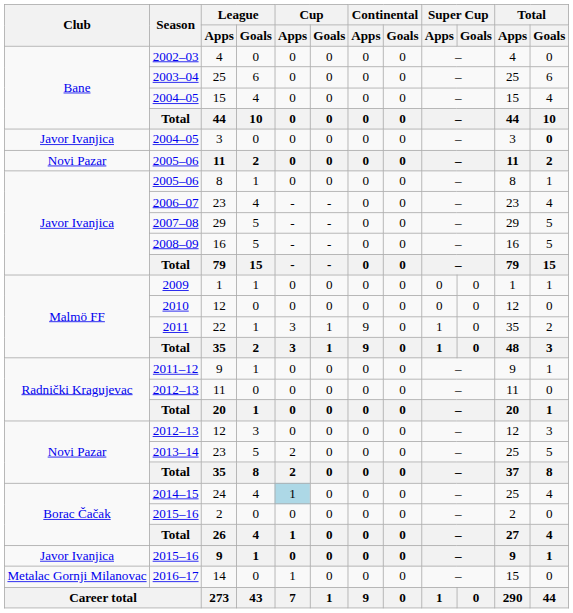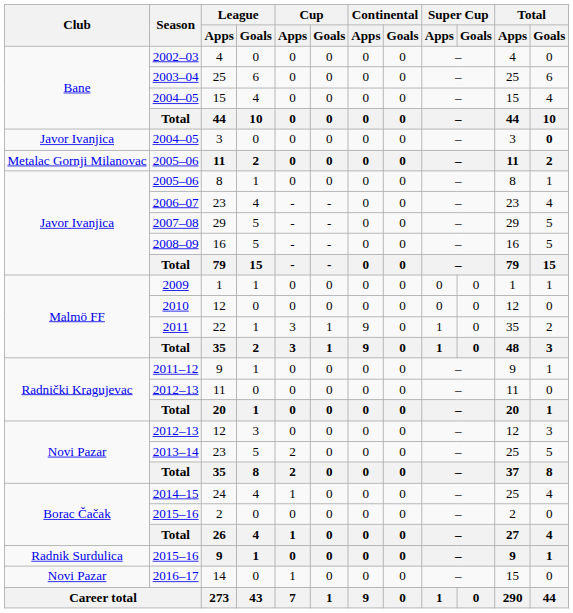 <table class="wikitable" style="text-align:center">
 <tr>
 <th rowspan="2">Club</th>
 <th rowspan="2">Season</th>
 <th colspan="2">League</th>
 <th colspan="2">Cup</th>
 <th colspan="2">Continental</th>
 <th colspan="2">Super Cup</th>
 <th colspan="2">Total</th>
 </tr>
 <tr>
 <th>Apps</th>
 <th>Goals</th>
 <th>Apps</th>
 <th>Goals</th>
 <th>Apps</th>
 <th>Goals</th>
 <th>Apps</th>
 <th>Goals</th>
 <th>Apps</th>
 <th>Goals</th>
 </tr>
 <tr>
 <td rowspan="4"><a href='#'>Bane</a></td>
 <td><a href='#'>2002–03</a></td>
 <td>4</td>
 <td>0</td>
 <td>0</td>
 <td>0</td>
 <td>0</td>
 <td>0</td>
 <td colspan="2">–</td>
 <td>4</td>
 <td>0</td>
 </tr>
 <tr>
 <td><a href='#'>2003–04</a></td>
 <td>25</td>
 <td>6</td>
 <td>0</td>
 <td>0</td>
 <td>0</td>
 <td>0</td>
 <td colspan="2">–</td>
 <td>25</td>
 <td>6</td>
 </tr>
 <tr>
 <td><a href='#'>2004–05</a></td>
 <td>15</td>
 <td>4</td>
 <td>0</td>
 <td>0</td>
 <td>0</td>
 <td>0</td>
 <td colspan="2">–</td>
 <td>15</td>
 <td>4</td>
 </tr>
 <tr>
 <th>Total</th>
 <th>44</th>
 <th>10</th>
 <th>0</th>
 <th>0</th>
 <th>0</th>
 <th>0</th>
 <th colspan="2">–</th>
 <th>44</th>
 <th>10</th>
 </tr>
 <tr>
 <td rowspan="1"><a href='#'>Javor Ivanjica</a></td>
 <td><a href='#'>2004–05</a></td>
 <td>3</td>
 <td>0</td>
 <td>0</td>
 <td>0</td>
 <td>0</td>
 <td>0</td>
 <td colspan="2">–</td>
 <td>3</td>
 <td><strong>0</strong></td>
 </tr>
 <tr>
-<td><a href='#'>Novi Pazar</a></td>
+<td rowspan="1"><a href='#'>Metalac Gornji Milanovac</a></td>
 <td><a href='#'>2005–06</a></td>
 <th>11</th>
 <th>2</th>
 <th>0</th>
 <th>0</th>
 <th>0</th>
 <th>0</th>
 <th colspan="2">–</th>
 <th>11</th>
 <th>2</th>
 </tr>
 <tr>
 <td rowspan="5"><a href='#'>Javor Ivanjica</a></td>
 <td><a href='#'>2005–06</a></td>
 <td>8</td>
 <td>1</td>
 <td>0</td>
 <td>0</td>
 <td>0</td>
 <td>0</td>
 <td colspan="2">–</td>
 <td>8</td>
 <td>1</td>
 </tr>
 <tr>
 <td><a href='#'>2006–07</a></td>
 <td>23</td>
 <td>4</td>
 <td>-</td>
 <td>-</td>
 <td>0</td>
 <td>0</td>
 <td colspan="2">–</td>
 <td>23</td>
 <td>4</td>
 </tr>
 <tr>
 <td><a href='#'>2007–08</a></td>
 <td>29</td>
 <td>5</td>
 <td>-</td>
 <td>-</td>
 <td>0</td>
 <td>0</td>
 <td colspan="2">–</td>
 <td>29</td>
 <td>5</td>
 </tr>
 <tr>
 <td><a href='#'>2008–09</a></td>
 <td>16</td>
 <td>5</td>
 <td>-</td>
 <td>-</td>
 <td>0</td>
 <td>0</td>
 <td colspan="2">–</td>
 <td>16</td>
 <td>5</td>
 </tr>
 <tr>
 <th>Total</th>
 <th>79</th>
 <th>15</th>
 <th>-</th>
 <th>-</th>
 <th>0</th>
 <th>0</th>
 <th colspan="2">–</th>
 <th>79</th>
 <th>15</th>
 </tr>
 <tr>
 <td rowspan="4"><a href='#'>Malmö FF</a></td>
 <td><a href='#'>2009</a></td>
 <td>1</td>
 <td>1</td>
 <td>0</td>
 <td>0</td>
 <td>0</td>
 <td>0</td>
 <td>0</td>
 <td>0</td>
 <td>1</td>
 <td>1</td>
 </tr>
 <tr>
 <td><a href='#'>2010</a></td>
 <td>12</td>
 <td>0</td>
 <td>0</td>
 <td>0</td>
 <td>0</td>
 <td>0</td>
 <td>0</td>
 <td>0</td>
 <td>12</td>
 <td>0</td>
 </tr>
 <tr>
 <td><a href='#'>2011</a></td>
 <td>22</td>
 <td>1</td>
 <td>3</td>
 <td>1</td>
 <td>9</td>
 <td>0</td>
 <td>1</td>
 <td>0</td>
 <td>35</td>
 <td>2</td>
 </tr>
 <tr>
 <th>Total</th>
 <th>35</th>
 <th>2</th>
 <th>3</th>
 <th>1</th>
 <th>9</th>
 <th>0</th>
 <th>1</th>
 <th>0</th>
 <th>48</th>
 <th>3</th>
 </tr>
 <tr>
 <td rowspan="3"><a href='#'>Radnički Kragujevac</a></td>
 <td><a href='#'>2011–12</a></td>
 <td>9</td>
 <td>1</td>
 <td>0</td>
 <td>0</td>
 <td>0</td>
 <td>0</td>
 <td colspan="2">–</td>
 <td>9</td>
 <td>1</td>
 </tr>
 <tr>
 <td><a href='#'>2012–13</a></td>
 <td>11</td>
 <td>0</td>
 <td>0</td>
 <td>0</td>
 <td>0</td>
 <td>0</td>
 <td colspan="2">–</td>
 <td>11</td>
 <td>0</td>
 </tr>
 <tr>
 <th>Total</th>
 <th>20</th>
 <th>1</th>
 <th>0</th>
 <th>0</th>
 <th>0</th>
 <th>0</th>
 <th colspan="2">–</th>
 <th>20</th>
 <th>1</th>
 </tr>
 <tr>
 <td rowspan="3"><a href='#'>Novi Pazar</a></td>
 <td><a href='#'>2012–13</a></td>
 <td>12</td>
 <td>3</td>
 <td>0</td>
 <td>0</td>
 <td>0</td>
 <td>0</td>
 <td colspan="2">–</td>
 <td>12</td>
 <td>3</td>
 </tr>
 <tr>
 <td><a href='#'>2013–14</a></td>
 <td>23</td>
 <td>5</td>
 <td>2</td>
 <td>0</td>
 <td>0</td>
 <td>0</td>
 <td colspan="2">–</td>
 <td>25</td>
 <td>5</td>
 </tr>
 <tr>
 <th>Total</th>
 <th>35</th>
 <th>8</th>
 <th>2</th>
 <th>0</th>
 <th>0</th>
 <th>0</th>
 <th colspan="2">–</th>
 <th>37</th>
 <th>8</th>
 </tr>
 <tr>
 <td rowspan="3"><a href='#'>Borac Čačak</a></td>
 <td><a href='#'>2014–15</a></td>
 <td>24</td>
 <td>4</td>
-<td style="background: lightblue;">1</td>
+<td>1</td>
 <td>0</td>
 <td>0</td>
 <td>0</td>
 <td colspan="2">–</td>
 <td>25</td>
 <td>4</td>
 </tr>
 <tr>
 <td><a href='#'>2015–16</a></td>
 <td>2</td>
 <td>0</td>
 <td>0</td>
 <td>0</td>
 <td>0</td>
 <td>0</td>
 <td colspan="2">–</td>
 <td>2</td>
 <td>0</td>
 </tr>
 <tr>
 <th>Total</th>
 <th>26</th>
 <th>4</th>
 <th>1</th>
 <th>0</th>
 <th>0</th>
 <th>0</th>
 <th colspan="2">–</th>
 <th>27</th>
 <th>4</th>
 </tr>
 <tr>
-<td rowspan="1"><a href='#'>Javor Ivanjica</a></td>
+<td><a href='#'>Radnik Surdulica</a></td>
 <td><a href='#'>2015–16</a></td>
 <th>9</th>
 <th>1</th>
 <th>0</th>
 <th>0</th>
 <th>0</th>
 <th>0</th>
 <th colspan="2">–</th>
 <th>9</th>
 <th>1</th>
 </tr>
 <tr>
-<td rowspan="1"><a href='#'>Metalac Gornji Milanovac</a></td>
+<td><a href='#'>Novi Pazar</a></td>
 <td><a href='#'>2016–17</a></td>
 <td>14</td>
 <td>0</td>
 <td>1</td>
 <td>0</td>
 <td>0</td>
 <td>0</td>
 <td colspan="2">–</td>
 <td>15</td>
 <td>0</td>
 </tr>
 <tr>
 <th colspan="2">Career total</th>
 <th>273</th>
 <th>43</th>
 <th>7</th>
 <th>1</th>
 <th>9</th>
 <th>0</th>
 <th>1</th>
 <th>0</th>
 <th>290</th>
 <th>44</th>
 </tr>
 </table>
